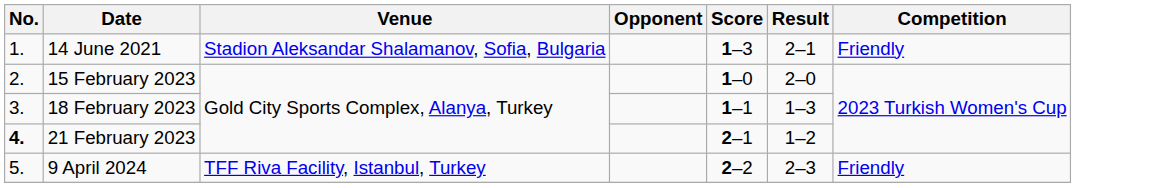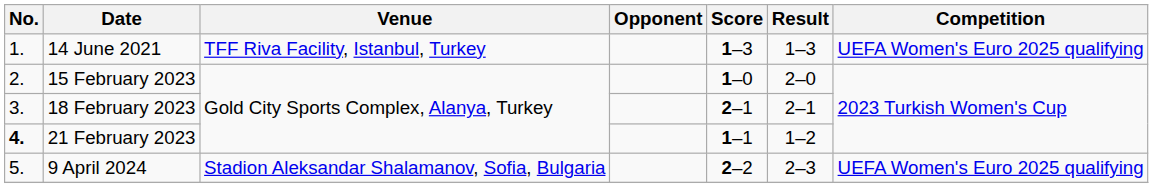 <table class="wikitable">
 <tr>
 <th>No.</th>
 <th>Date</th>
 <th>Venue</th>
 <th>Opponent</th>
 <th>Score</th>
 <th>Result</th>
 <th>Competition</th>
 </tr>
 <tr>
 <td>1.</td>
 <td>14 June 2021</td>
-<td><a href='#'>Stadion Aleksandar Shalamanov</a>, <a href='#'>Sofia</a>, <a href='#'>Bulgaria</a></td>
+<td><a href='#'>TFF Riva Facility</a>, <a href='#'>Istanbul</a>, <a href='#'>Turkey</a></td>
 <td></td>
 <td align=center><strong>1</strong>–3</td>
-<td align=center>2–1</td>
-<td><a href='#'>Friendly</a></td>
+<td align=center>1–3</td>
+<td><a href='#'>UEFA Women's Euro 2025 qualifying</a></td>
 </tr>
 <tr>
 <td>2.</td>
 <td>15 February 2023</td>
 <td rowspan=3>Gold City Sports Complex, <a href='#'>Alanya</a>, Turkey</td>
 <td></td>
 <td align=center><strong>1</strong>–0</td>
 <td align=center>2–0</td>
 <td rowspan=3><a href='#'>2023 Turkish Women's Cup</a></td>
 </tr>
 <tr>
 <td>3.</td>
 <td>18 February 2023</td>
 <td></td>
-<td align=center><strong>1</strong>–1</td>
-<td align=center>1–3</td>
+<td align=center><strong>2</strong>–1</td>
+<td align=center>2–1</td>
 </tr>
 <tr>
 <td><strong>4.</strong></td>
 <td>21 February 2023</td>
 <td></td>
-<td align=center><strong>2</strong>–1</td>
+<td align=center><strong>1</strong>–1</td>
 <td align=center>1–2</td>
 </tr>
 <tr>
 <td>5.</td>
 <td>9 April 2024</td>
-<td><a href='#'>TFF Riva Facility</a>, <a href='#'>Istanbul</a>, <a href='#'>Turkey</a></td>
+<td><a href='#'>Stadion Aleksandar Shalamanov</a>, <a href='#'>Sofia</a>, <a href='#'>Bulgaria</a></td>
 <td></td>
 <td align=center><strong>2</strong>–2</td>
 <td align=center>2–3</td>
-<td><a href='#'>Friendly</a></td>
+<td><a href='#'>UEFA Women's Euro 2025 qualifying</a></td>
 </tr>
 <tr>
 </tr>
 </table>
